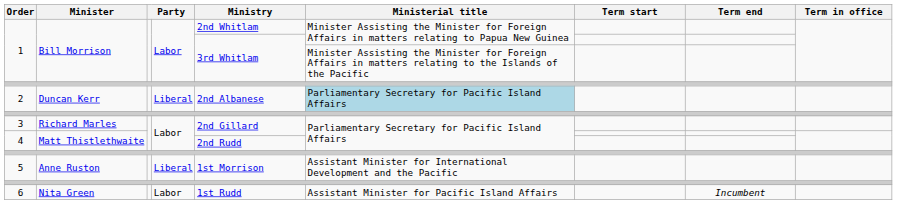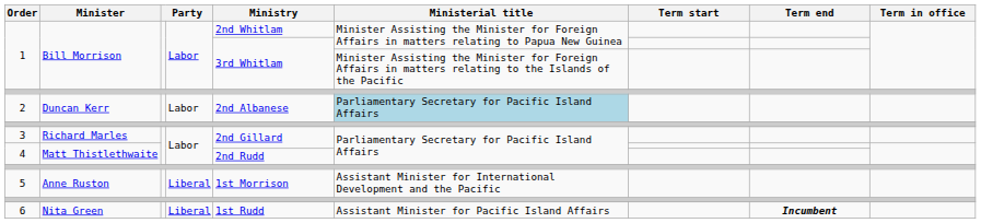 <table class="wikitable">
 <tr>
 <th width=5>Order</th>
 <th width=150>Minister</th>
 <th width=75 colspan=2>Party</th>
 <th width=150>Ministry</th>
 <th width=375>Ministerial title</th>
 <th width=150>Term start</th>
 <th width=150>Term end</th>
 <th width=130>Term in office</th>
 </tr>
 <tr>
 <td rowspan=3 align=center>1</td>
 <td rowspan=3><a href='#'>Bill Morrison</a></td>
 <td rowspan=3 ></td>
 <td rowspan=3><a href='#'>Labor</a></td>
 <td><a href='#'>2nd Whitlam</a></td>
 <td rowspan=2>Minister Assisting the Minister for Foreign Affairs in matters relating to Papua New Guinea</td>
 <td align=center></td>
 <td align=center></td>
 <td rowspan=3 align=right></td>
 </tr>
 <tr>
 <td rowspan=2><a href='#'>3rd Whitlam</a></td>
 <td align=center></td>
 <td align=center></td>
 </tr>
 <tr>
 <td>Minister Assisting the Minister for Foreign Affairs in matters relating to the Islands of the Pacific</td>
 <td align=center></td>
 <td align=center></td>
 </tr>
 <tr>
 <th colspan=9 style="background: #cccccc;"></th>
 </tr>
 <tr>
 <td align=center>2</td>
 <td><a href='#'>Duncan Kerr</a></td>
 <td></td>
-<td><a href='#'>Liberal</a></td>
+<td>Labor</td>
 <td><a href='#'>2nd Albanese</a></td>
 <td style="background: lightblue;">Parliamentary Secretary for Pacific Island Affairs</td>
 <td align=center></td>
 <td align=center></td>
 <td align=right></td>
 </tr>
 <tr>
 <th colspan=9 style="background: #cccccc;"></th>
 </tr>
 <tr>
 <td align=center>3</td>
 <td><a href='#'>Richard Marles</a></td>
 <td rowspan=3 ></td>
 <td rowspan=3>Labor</td>
 <td rowspan=2><a href='#'>2nd Gillard</a></td>
 <td rowspan=3>Parliamentary Secretary for Pacific Island Affairs</td>
 <td align=center></td>
 <td align=center></td>
 <td align=right><strong></strong></td>
 </tr>
 <tr>
 <td rowspan=2 align=center>4</td>
 <td rowspan=2><a href='#'>Matt Thistlethwaite</a></td>
 <td align=center></td>
 <td align=center></td>
 <td rowspan=2 align=right></td>
 </tr>
 <tr>
 <td><a href='#'>2nd Rudd</a></td>
 <td align=center></td>
 <td align=center></td>
 </tr>
 <tr>
 <th colspan=9 style="background: #cccccc;"></th>
 </tr>
 <tr>
 <td align=center>5</td>
 <td><a href='#'>Anne Ruston</a></td>
 <td></td>
 <td><a href='#'>Liberal</a></td>
 <td><a href='#'>1st Morrison</a></td>
 <td>Assistant Minister for International Development and the Pacific</td>
 <td align=center></td>
 <td align=center></td>
 <td align=right></td>
 </tr>
 <tr>
 <th colspan=9 style="background: #cccccc;"></th>
 </tr>
 <tr>
 <td align=center>6</td>
 <td><a href='#'>Nita Green</a></td>
 <td></td>
-<td>Labor</td>
+<td><a href='#'>Liberal</a></td>
 <td><a href='#'>1st Rudd</a></td>
 <td>Assistant Minister for Pacific Island Affairs</td>
 <td align=center></td>
-<td align=center><em>Incumbent</em></td>
+<td align=center><strong><em>Incumbent</em></strong></td>
 <td align=right></td>
 </tr>
 </table>
